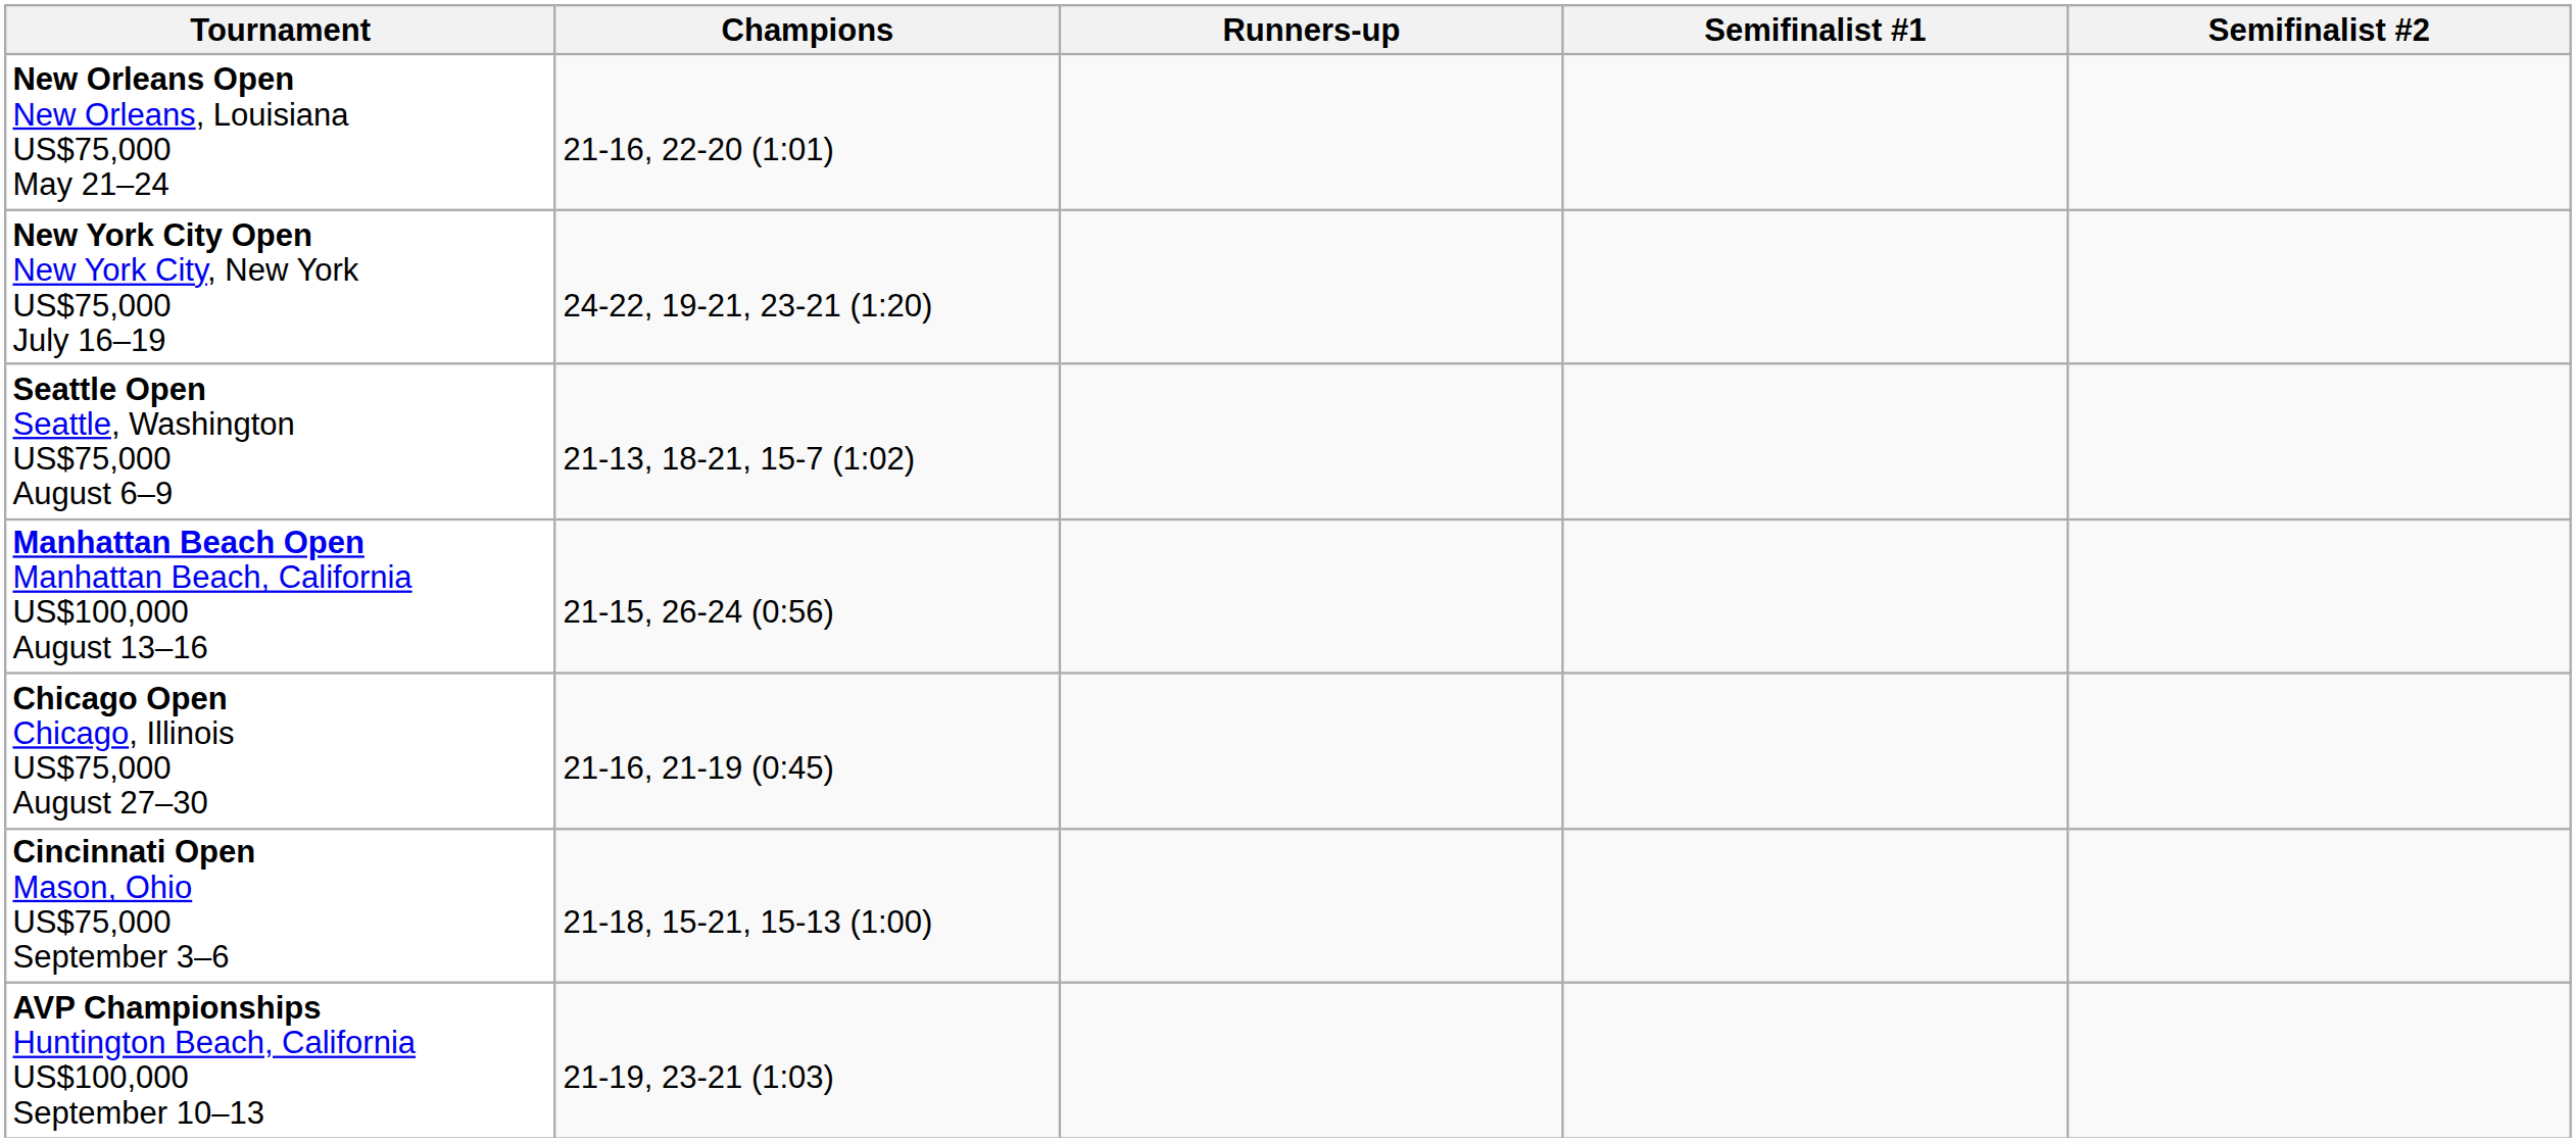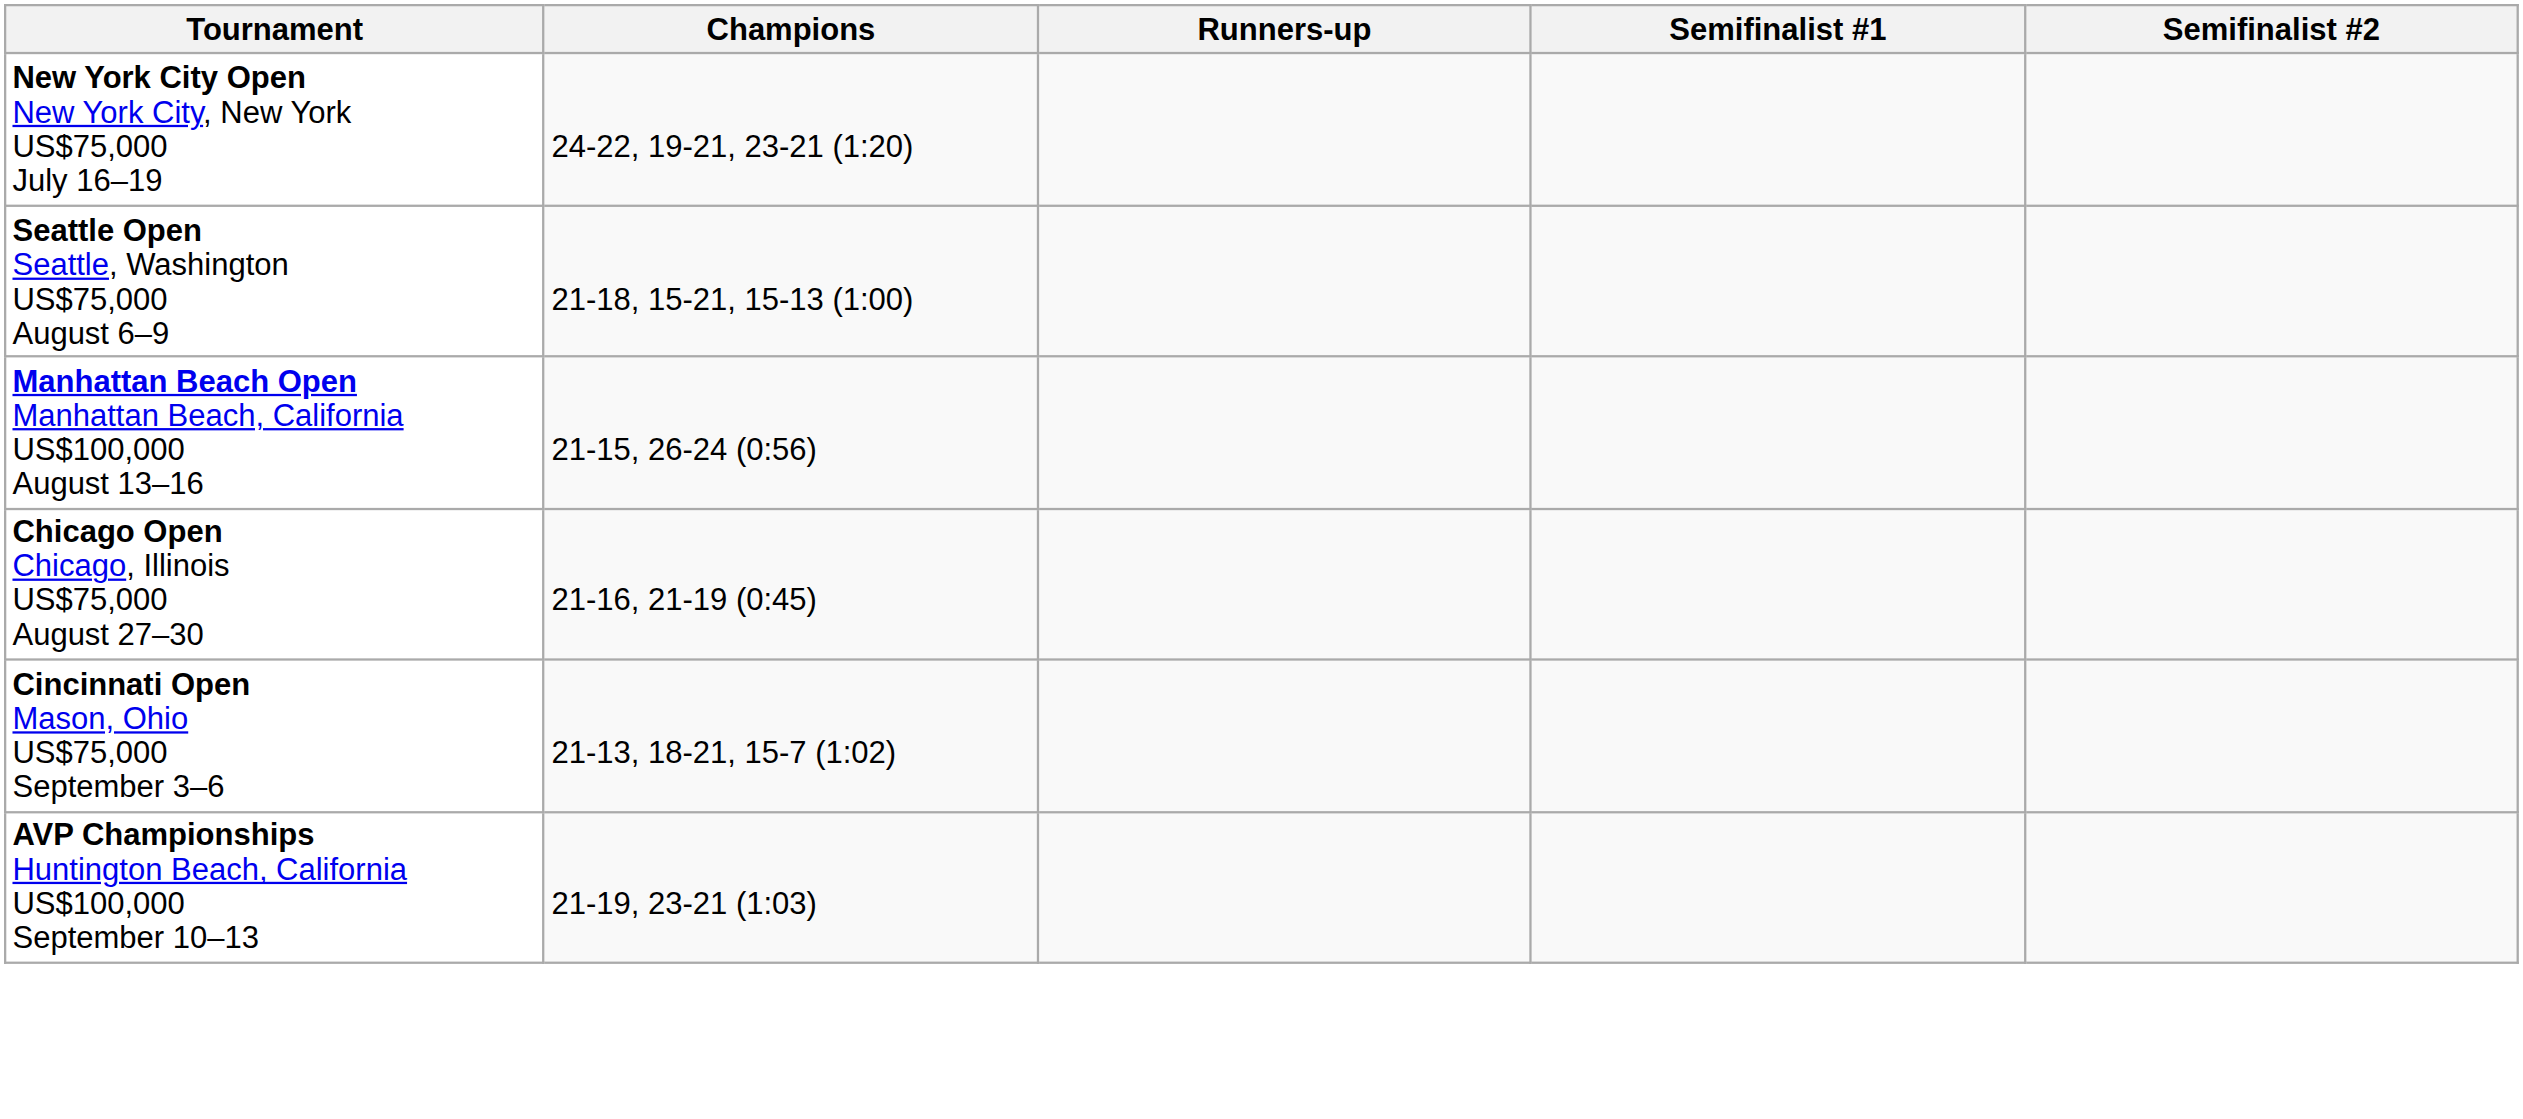 <table class=wikitable style=font-size:85%>
 <tr>
 <th width=230>Tournament</th>
 <th width=210>Champions</th>
 <th width=210>Runners-up</th>
 <th width=210>Semifinalist #1</th>
 <th width=210>Semifinalist #2</th>
-</tr>
-<tr valign=top>
-<td style="background:#ffffff;"><strong>New Orleans Open</strong><br><a href='#'>New Orleans</a>, Louisiana<br>US$75,000<br>May 21–24</td>
-<td><br><br>21-16, 22-20 (1:01)</td>
-<td><br></td>
-<td><br></td>
-<td><br></td>
 </tr>
 <tr valign=top>
 <td style="background:#ffffff;"><strong>New York City Open</strong><br><a href='#'>New York City</a>, New York<br>US$75,000<br>July 16–19</td>
 <td><br><br>24-22, 19-21, 23-21 (1:20)</td>
 <td><br></td>
 <td><br></td>
 <td><br></td>
 </tr>
 <tr valign=top>
 <td style="background:#ffffff;"><strong>Seattle Open</strong><br><a href='#'>Seattle</a>, Washington<br>US$75,000<br>August 6–9</td>
-<td><br><br>21-13, 18-21, 15-7 (1:02)</td>
+<td><br><br>21-18, 15-21, 15-13 (1:00)</td>
 <td><br></td>
 <td><br></td>
 <td><br></td>
 </tr>
 <tr valign=top>
 <td style="background:#ffffff;"><strong><a href='#'>Manhattan Beach Open</a></strong><br><a href='#'>Manhattan Beach, California</a><br>US$100,000<br>August 13–16</td>
 <td><br><br>21-15, 26-24 (0:56)</td>
 <td><br></td>
 <td><br></td>
 <td><br></td>
 </tr>
 <tr valign=top>
 <td style="background:#ffffff;"><strong>Chicago Open</strong><br><a href='#'>Chicago</a>, Illinois<br>US$75,000<br>August 27–30</td>
 <td><br><br>21-16, 21-19 (0:45)</td>
 <td><br></td>
 <td><br></td>
 <td><br></td>
 </tr>
 <tr valign=top>
 <td style="background:#ffffff;"><strong>Cincinnati Open</strong><br><a href='#'>Mason, Ohio</a><br>US$75,000<br>September 3–6</td>
-<td><br><br>21-18, 15-21, 15-13 (1:00)</td>
+<td><br><br>21-13, 18-21, 15-7 (1:02)</td>
 <td><br></td>
 <td><br></td>
 <td><br></td>
 </tr>
 <tr valign=top>
 <td style="background:#ffffff;"><strong>AVP Championships</strong><br><a href='#'>Huntington Beach, California</a><br>US$100,000<br>September 10–13</td>
 <td><br><br>21-19, 23-21 (1:03)</td>
 <td><br></td>
 <td><br></td>
 <td><br></td>
 </tr>
 </table>
